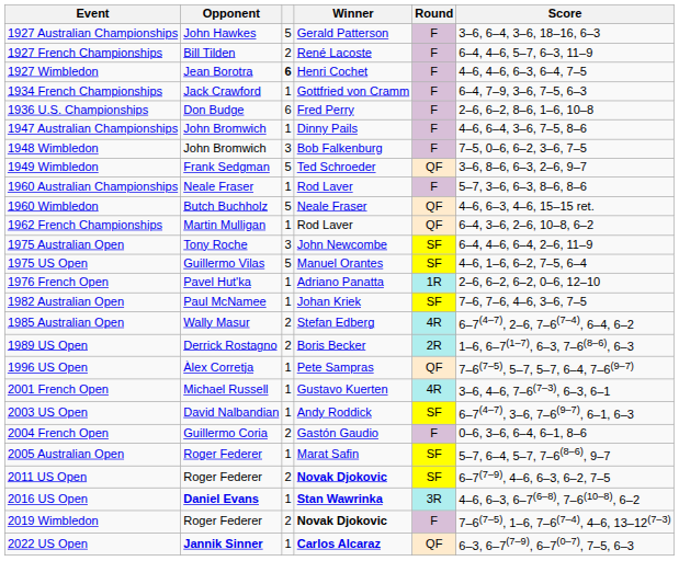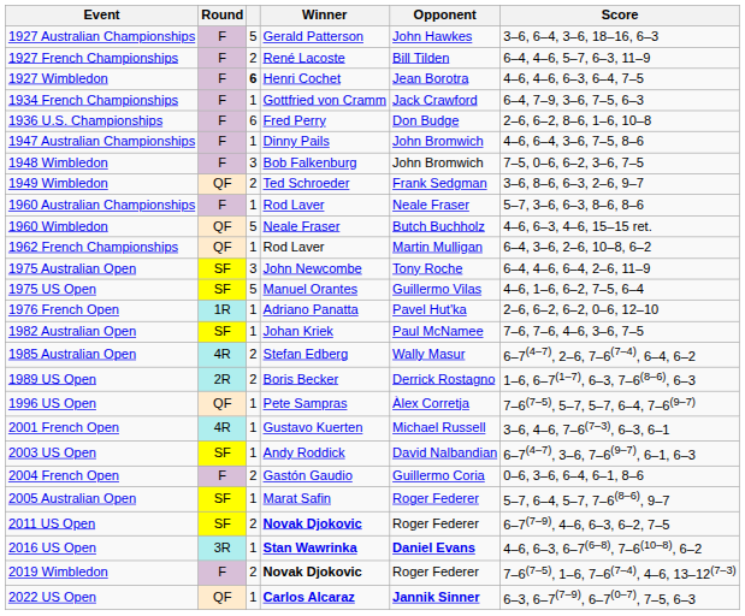 <table class="wikitable mw-datatable sticky-table-row1 sortable sort-under-center">
 <tr>
 <th scope="col">Event</th>
-<th scope="col">Opponent</th>
+<th scope="col">Round</th>
 <th scope="col"></th>
 <th scope="col">Winner</th>
-<th scope="col">Round</th>
+<th scope="col">Opponent</th>
 <th scope="col" class="unsortable">Score</th>
 </tr>
 <tr>
 <td><a href='#'>1927 Australian Championships</a></td>
-<td> <a href='#'>John Hawkes</a></td>
+<td style="background: #D8BFD8; text-align: center;">F</td>
 <td style="text-align: center;">5</td>
 <td> <a href='#'>Gerald Patterson</a></td>
-<td style="background: #D8BFD8; text-align: center;">F</td>
+<td> <a href='#'>John Hawkes</a></td>
 <td>3–6, 6–4, 3–6, 18–16, 6–3</td>
 </tr>
 <tr>
 <td><a href='#'>1927 French Championships</a></td>
-<td> <a href='#'>Bill Tilden</a></td>
+<td style="background: #D8BFD8; text-align: center;">F</td>
 <td style="text-align: center;">2</td>
 <td> <a href='#'>René Lacoste</a></td>
-<td style="background: #D8BFD8; text-align: center;">F</td>
+<td> <a href='#'>Bill Tilden</a></td>
 <td>6–4, 4–6, 5–7, 6–3, 11–9</td>
 </tr>
 <tr>
 <td><a href='#'>1927 Wimbledon</a></td>
-<td> <a href='#'>Jean Borotra</a></td>
+<td style="background: #D8BFD8; text-align: center;">F</td>
 <td style="text-align: center;"><strong>6</strong></td>
 <td> <a href='#'>Henri Cochet</a></td>
-<td style="background: #D8BFD8; text-align: center;">F</td>
+<td> <a href='#'>Jean Borotra</a></td>
 <td>4–6, 4–6, 6–3, 6–4, 7–5</td>
 </tr>
 <tr>
 <td><a href='#'>1934 French Championships</a></td>
-<td> <a href='#'>Jack Crawford</a></td>
+<td style="background: #D8BFD8; text-align: center;">F</td>
 <td style="text-align: center;">1</td>
 <td> <a href='#'>Gottfried von Cramm</a></td>
-<td style="background: #D8BFD8; text-align: center;">F</td>
+<td> <a href='#'>Jack Crawford</a></td>
 <td>6–4, 7–9, 3–6, 7–5, 6–3</td>
 </tr>
 <tr>
 <td><a href='#'>1936 U.S. Championships</a></td>
-<td> <a href='#'>Don Budge</a></td>
+<td style="background: #D8BFD8; text-align: center;">F</td>
 <td style="text-align: center;">6</td>
 <td> <a href='#'>Fred Perry</a></td>
-<td style="background: #D8BFD8; text-align: center;">F</td>
+<td> <a href='#'>Don Budge</a></td>
 <td>2–6, 6–2, 8–6, 1–6, 10–8</td>
 </tr>
 <tr>
 <td><a href='#'>1947 Australian Championships</a></td>
-<td> <a href='#'>John Bromwich</a></td>
+<td style="background: #D8BFD8; text-align: center;">F</td>
 <td style="text-align: center;">1</td>
 <td> <a href='#'>Dinny Pails</a></td>
-<td style="background: #D8BFD8; text-align: center;">F</td>
+<td> <a href='#'>John Bromwich</a></td>
 <td>4–6, 6–4, 3–6, 7–5, 8–6</td>
 </tr>
 <tr>
 <td><a href='#'>1948 Wimbledon</a></td>
-<td> John Bromwich </td>
+<td style="background: #D8BFD8; text-align: center;">F</td>
 <td style="text-align: center;">3</td>
 <td> <a href='#'>Bob Falkenburg</a></td>
-<td style="background: #D8BFD8; text-align: center;">F</td>
+<td> John Bromwich </td>
 <td>7–5, 0–6, 6–2, 3–6, 7–5</td>
 </tr>
 <tr>
 <td><a href='#'>1949 Wimbledon</a></td>
+<td style="background: #ffebcd; text-align: center;">QF</td>
+<td style="text-align: center;">2</td>
+<td> <a href='#'>Ted Schroeder</a></td>
 <td> <a href='#'>Frank Sedgman</a></td>
-<td style="text-align: center;">5</td>
-<td> <a href='#'>Ted Schroeder</a></td>
-<td style="background: #ffebcd; text-align: center;">QF</td>
 <td>3–6, 8–6, 6–3, 2–6, 9–7</td>
 </tr>
 <tr>
 <td><a href='#'>1960 Australian Championships</a></td>
-<td> <a href='#'>Neale Fraser</a></td>
+<td style="background: #D8BFD8; text-align: center;">F</td>
 <td style="text-align: center;">1</td>
 <td> <a href='#'>Rod Laver</a></td>
-<td style="background: #D8BFD8; text-align: center;">F</td>
+<td> <a href='#'>Neale Fraser</a></td>
 <td>5–7, 3–6, 6–3, 8–6, 8–6</td>
 </tr>
 <tr>
 <td><a href='#'>1960 Wimbledon</a></td>
-<td> <a href='#'>Butch Buchholz</a></td>
+<td style="background: #ffebcd; text-align: center;">QF</td>
 <td style="text-align: center;">5</td>
 <td> <a href='#'>Neale Fraser</a></td>
-<td style="background: #ffebcd; text-align: center;">QF</td>
+<td> <a href='#'>Butch Buchholz</a></td>
 <td>4–6, 6–3, 4–6, 15–15 ret.</td>
 </tr>
 <tr>
 <td><a href='#'>1962 French Championships</a></td>
-<td> <a href='#'>Martin Mulligan</a></td>
+<td style="background: #ffebcd; text-align: center;">QF</td>
 <td style="text-align: center;">1</td>
 <td> Rod Laver </td>
-<td style="background: #ffebcd; text-align: center;">QF</td>
+<td> <a href='#'>Martin Mulligan</a></td>
 <td>6–4, 3–6, 2–6, 10–8, 6–2</td>
 </tr>
 <tr>
 <td><a href='#'>1975 Australian Open</a></td>
-<td> <a href='#'>Tony Roche</a></td>
+<td style="background:yellow; text-align: center;">SF</td>
 <td style="text-align: center;">3</td>
 <td> <a href='#'>John Newcombe</a></td>
-<td style="background:yellow; text-align: center;">SF</td>
+<td> <a href='#'>Tony Roche</a></td>
 <td>6–4, 4–6, 6–4, 2–6, 11–9</td>
 </tr>
 <tr>
 <td><a href='#'>1975 US Open</a></td>
-<td> <a href='#'>Guillermo Vilas</a></td>
+<td style="background:yellow; text-align: center;">SF</td>
 <td style="text-align: center;">5</td>
 <td> <a href='#'>Manuel Orantes</a></td>
-<td style="background:yellow; text-align: center;">SF</td>
+<td> <a href='#'>Guillermo Vilas</a></td>
 <td>4–6, 1–6, 6–2, 7–5, 6–4</td>
 </tr>
 <tr>
 <td><a href='#'>1976 French Open</a></td>
-<td> <a href='#'>Pavel Hut'ka</a></td>
+<td style="background: #afeeee; text-align: center;">1R</td>
 <td style="text-align: center;">1</td>
 <td> <a href='#'>Adriano Panatta</a></td>
-<td style="background: #afeeee; text-align: center;">1R</td>
+<td> <a href='#'>Pavel Hut'ka</a></td>
 <td>2–6, 6–2, 6–2, 0–6, 12–10</td>
 </tr>
 <tr>
 <td><a href='#'>1982 Australian Open</a></td>
-<td> <a href='#'>Paul McNamee</a></td>
+<td style="background:yellow; text-align: center;">SF</td>
 <td style="text-align: center;">1</td>
 <td> <a href='#'>Johan Kriek</a></td>
-<td style="background:yellow; text-align: center;">SF</td>
+<td> <a href='#'>Paul McNamee</a></td>
 <td>7–6, 7–6, 4–6, 3–6, 7–5</td>
 </tr>
 <tr>
 <td><a href='#'>1985 Australian Open</a></td>
-<td> <a href='#'>Wally Masur</a></td>
+<td style="background: #afeeee; text-align: center;">4R</td>
 <td style="text-align: center;">2</td>
 <td> <a href='#'>Stefan Edberg</a></td>
-<td style="background: #afeeee; text-align: center;">4R</td>
+<td> <a href='#'>Wally Masur</a></td>
 <td>6–7<sup>(4–7)</sup>, 2–6, 7–6<sup>(7–4)</sup>, 6–4, 6–2</td>
 </tr>
 <tr>
 <td><a href='#'>1989 US Open</a></td>
-<td> <a href='#'>Derrick Rostagno</a></td>
+<td style="background: #afeeee; text-align: center;">2R</td>
 <td style="text-align: center;">2</td>
 <td> <a href='#'>Boris Becker</a></td>
-<td style="background: #afeeee; text-align: center;">2R</td>
+<td> <a href='#'>Derrick Rostagno</a></td>
 <td>1–6, 6–7<sup>(1–7)</sup>, 6–3, 7–6<sup>(8–6)</sup>, 6–3</td>
 </tr>
 <tr>
 <td><a href='#'>1996 US Open</a></td>
-<td> <a href='#'>Àlex Corretja</a></td>
+<td style="background: #ffebcd; text-align: center;">QF</td>
 <td style="text-align: center;">1</td>
 <td> <a href='#'>Pete Sampras</a></td>
-<td style="background: #ffebcd; text-align: center;">QF</td>
+<td> <a href='#'>Àlex Corretja</a></td>
 <td>7–6<sup>(7–5)</sup>, 5–7, 5–7, 6–4, 7–6<sup>(9–7)</sup></td>
 </tr>
 <tr>
 <td><a href='#'>2001 French Open</a></td>
-<td> <a href='#'>Michael Russell</a></td>
+<td style="background: #afeeee; text-align: center;">4R</td>
 <td style="text-align: center;">1</td>
 <td> <a href='#'>Gustavo Kuerten</a></td>
-<td style="background: #afeeee; text-align: center;">4R</td>
+<td> <a href='#'>Michael Russell</a></td>
 <td>3–6, 4–6, 7–6<sup>(7–3)</sup>, 6–3, 6–1</td>
 </tr>
 <tr>
 <td><a href='#'>2003 US Open</a></td>
-<td> <a href='#'>David Nalbandian</a></td>
+<td style="background:yellow; text-align: center;">SF</td>
 <td style="text-align: center;">1</td>
 <td> <a href='#'>Andy Roddick</a></td>
-<td style="background:yellow; text-align: center;">SF</td>
+<td> <a href='#'>David Nalbandian</a></td>
 <td>6–7<sup>(4–7)</sup>, 3–6, 7–6<sup>(9–7)</sup>, 6–1, 6–3</td>
 </tr>
 <tr>
 <td><a href='#'>2004 French Open</a></td>
-<td> <a href='#'>Guillermo Coria</a></td>
+<td style="background: #D8BFD8; text-align: center;">F</td>
 <td style="text-align: center;">2</td>
 <td> <a href='#'>Gastón Gaudio</a></td>
-<td style="background: #D8BFD8; text-align: center;">F</td>
+<td> <a href='#'>Guillermo Coria</a></td>
 <td>0–6, 3–6, 6–4, 6–1, 8–6</td>
 </tr>
 <tr>
 <td><a href='#'>2005 Australian Open</a></td>
-<td> <a href='#'>Roger Federer</a> </td>
+<td style="background:yellow; text-align: center;">SF</td>
 <td style="text-align: center;">1</td>
 <td> <a href='#'>Marat Safin</a></td>
-<td style="background:yellow; text-align: center;">SF</td>
+<td> <a href='#'>Roger Federer</a> </td>
 <td>5–7, 6–4, 5–7, 7–6<sup>(8–6)</sup>, 9–7</td>
 </tr>
 <tr>
 <td><a href='#'>2011 US Open</a></td>
-<td> Roger Federer </td>
+<td style="background:yellow; text-align: center;">SF</td>
 <td style="text-align: center;">2</td>
 <td> <strong><a href='#'>Novak Djokovic</a></strong></td>
-<td style="background:yellow; text-align: center;">SF</td>
+<td> Roger Federer </td>
 <td>6–7<sup>(7–9)</sup>, 4–6, 6–3, 6–2, 7–5</td>
 </tr>
 <tr>
 <td><a href='#'>2016 US Open</a></td>
-<td> <strong><a href='#'>Daniel Evans</a></strong></td>
+<td style="background: #afeeee; text-align: center;">3R</td>
 <td style="text-align: center;">1</td>
 <td> <strong><a href='#'>Stan Wawrinka</a></strong></td>
-<td style="background: #afeeee; text-align: center;">3R</td>
+<td> <strong><a href='#'>Daniel Evans</a></strong></td>
 <td>4–6, 6–3, 6–7<sup>(6–8)</sup>, 7–6<sup>(10–8)</sup>, 6–2</td>
 </tr>
 <tr>
 <td><a href='#'>2019 Wimbledon</a></td>
-<td> Roger Federer </td>
+<td style="background: #D8BFD8; text-align: center;">F</td>
 <td style="text-align: center;">2</td>
 <td> <strong>Novak Djokovic</strong> </td>
-<td style="background: #D8BFD8; text-align: center;">F</td>
+<td> Roger Federer </td>
 <td>7–6<sup>(7–5)</sup>, 1–6, 7–6<sup>(7–4)</sup>, 4–6, 13–12<sup>(7–3)</sup></td>
 </tr>
 <tr>
 <td><a href='#'>2022 US Open</a></td>
-<td> <strong><a href='#'>Jannik Sinner</a></strong></td>
+<td style="background: #ffebcd; text-align: center;">QF</td>
 <td style="text-align: center;">1</td>
 <td> <strong><a href='#'>Carlos Alcaraz</a></strong></td>
-<td style="background: #ffebcd; text-align: center;">QF</td>
+<td> <strong><a href='#'>Jannik Sinner</a></strong></td>
 <td>6–3, 6–7<sup>(7–9)</sup>, 6–7<sup>(0–7)</sup>, 7–5, 6–3</td>
 </tr>
 </table>
